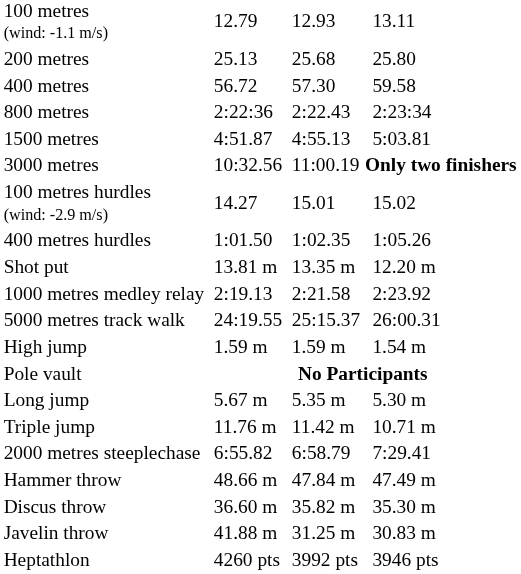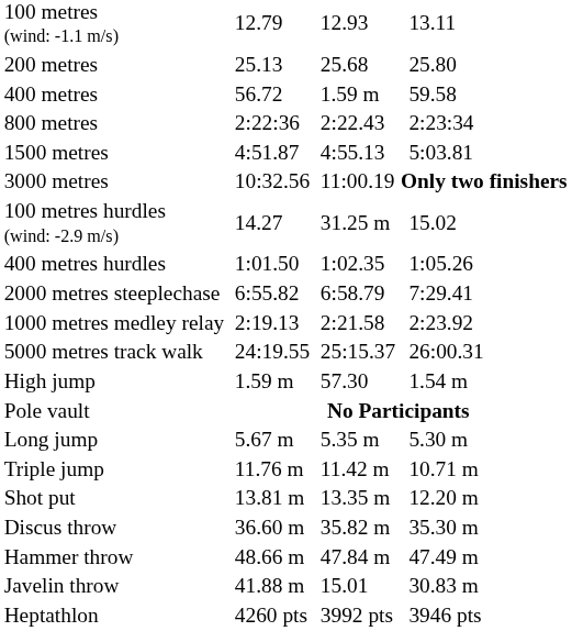 <table>
 <tr>
 <td>100 metres<br><small>(wind: -1.1 m/s)</small></td>
 <td></td>
 <td>12.79</td>
 <td></td>
 <td>12.93</td>
 <td></td>
 <td>13.11</td>
 </tr>
 <tr>
 <td>200 metres</td>
 <td></td>
 <td>25.13</td>
 <td></td>
 <td>25.68</td>
 <td></td>
 <td>25.80</td>
 </tr>
 <tr>
 <td>400 metres</td>
 <td></td>
 <td>56.72</td>
 <td></td>
-<td>57.30</td>
+<td>1.59 m</td>
 <td></td>
 <td>59.58</td>
 </tr>
 <tr>
 <td>800 metres</td>
 <td></td>
 <td>2:22:36</td>
 <td></td>
 <td>2:22.43</td>
 <td></td>
 <td>2:23:34</td>
 </tr>
 <tr>
 <td>1500 metres</td>
 <td></td>
 <td>4:51.87</td>
 <td></td>
 <td>4:55.13</td>
 <td></td>
 <td>5:03.81</td>
 </tr>
 <tr>
 <td>3000 metres</td>
 <td></td>
 <td>10:32.56</td>
 <td></td>
 <td>11:00.19</td>
 <th colspan=2>Only two finishers</th>
 </tr>
 <tr>
 <td>100 metres hurdles<br><small>(wind: -2.9 m/s)</small></td>
 <td></td>
 <td>14.27</td>
 <td></td>
-<td>15.01</td>
+<td>31.25 m</td>
 <td></td>
 <td>15.02</td>
 </tr>
 <tr>
 <td>400 metres hurdles</td>
 <td></td>
 <td>1:01.50</td>
 <td></td>
 <td>1:02.35</td>
 <td></td>
 <td>1:05.26</td>
 </tr>
 <tr>
-<td>Shot put</td>
+<td>2000 metres steeplechase</td>
 <td></td>
-<td>13.81 m</td>
+<td>6:55.82</td>
 <td></td>
-<td>13.35 m</td>
+<td>6:58.79</td>
 <td></td>
-<td>12.20 m</td>
+<td>7:29.41</td>
 </tr>
 <tr>
 <td>1000 metres medley relay</td>
 <td></td>
 <td>2:19.13</td>
 <td></td>
 <td>2:21.58</td>
 <td></td>
 <td>2:23.92</td>
 </tr>
 <tr>
 <td>5000 metres track walk</td>
 <td></td>
 <td>24:19.55</td>
 <td></td>
 <td>25:15.37</td>
 <td></td>
 <td>26:00.31</td>
 </tr>
 <tr>
 <td>High jump</td>
 <td></td>
 <td>1.59 m</td>
 <td></td>
-<td>1.59 m</td>
+<td>57.30</td>
 <td></td>
 <td>1.54 m</td>
 </tr>
 <tr>
 <td>Pole vault</td>
 <th colspan=6>No Participants</th>
 </tr>
 <tr>
 <td>Long jump</td>
 <td></td>
 <td>5.67 m</td>
 <td></td>
 <td>5.35 m</td>
 <td></td>
 <td>5.30 m</td>
 </tr>
 <tr>
 <td>Triple jump</td>
 <td></td>
 <td>11.76 m</td>
 <td></td>
 <td>11.42 m</td>
 <td></td>
 <td>10.71 m</td>
 </tr>
 <tr>
-<td>2000 metres steeplechase</td>
+<td>Shot put</td>
 <td></td>
-<td>6:55.82</td>
+<td>13.81 m</td>
 <td></td>
-<td>6:58.79</td>
+<td>13.35 m</td>
 <td></td>
-<td>7:29.41</td>
+<td>12.20 m</td>
+</tr>
+<tr>
+<td>Discus throw</td>
+<td></td>
+<td>36.60 m</td>
+<td></td>
+<td>35.82 m</td>
+<td></td>
+<td>35.30 m</td>
 </tr>
 <tr>
 <td>Hammer throw</td>
 <td></td>
 <td>48.66 m</td>
 <td></td>
 <td>47.84 m</td>
 <td></td>
 <td>47.49 m</td>
 </tr>
 <tr>
-<td>Discus throw</td>
-<td></td>
-<td>36.60 m</td>
-<td></td>
-<td>35.82 m</td>
-<td></td>
-<td>35.30 m</td>
-</tr>
-<tr>
 <td>Javelin throw</td>
 <td></td>
 <td>41.88 m</td>
 <td></td>
-<td>31.25 m</td>
+<td>15.01</td>
 <td></td>
 <td>30.83 m</td>
 </tr>
 <tr>
 <td>Heptathlon</td>
 <td></td>
 <td>4260 pts</td>
 <td></td>
 <td>3992 pts</td>
 <td></td>
 <td>3946 pts</td>
 </tr>
 </table>
